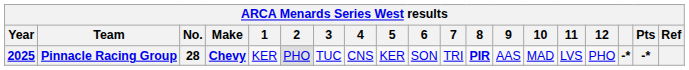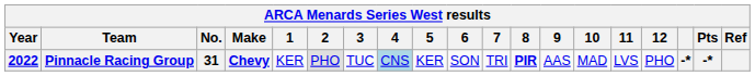 <table class="wikitable" style="text-align:center; font-size:75%">
 <tr>
 <th colspan="19"><a href='#'>ARCA Menards Series West</a> results</th>
 </tr>
 <tr>
 <th>Year</th>
 <th>Team</th>
 <th>No.</th>
 <th>Make</th>
 <th>1</th>
 <th>2</th>
 <th>3</th>
 <th>4</th>
 <th>5</th>
 <th>6</th>
 <th>7</th>
 <th>8</th>
 <th>9</th>
 <th>10</th>
 <th>11</th>
 <th>12</th>
 <th></th>
 <th>Pts</th>
 <th>Ref</th>
 </tr>
 <tr>
-<th><a href='#'>2025</a></th>
+<th><a href='#'>2022</a></th>
 <th><a href='#'>Pinnacle Racing Group</a></th>
-<th>28</th>
+<th>31</th>
 <th><a href='#'>Chevy</a></th>
 <td><a href='#'>KER</a></td>
 <td style="background:#DFDFDF;"><a href='#'>PHO</a><br></td>
 <td><a href='#'>TUC</a></td>
-<td><a href='#'>CNS</a></td>
+<td style="background: lightblue;"><a href='#'>CNS</a></td>
 <td><a href='#'>KER</a></td>
 <td><a href='#'>SON</a></td>
 <td><a href='#'>TRI</a></td>
 <td><strong><a href='#'>PIR</a></strong></td>
 <td><a href='#'>AAS</a></td>
 <td><a href='#'>MAD</a></td>
 <td><a href='#'>LVS</a></td>
 <td><a href='#'>PHO</a></td>
 <th>-*</th>
 <th>-*</th>
 <th></th>
 </tr>
 </table>
